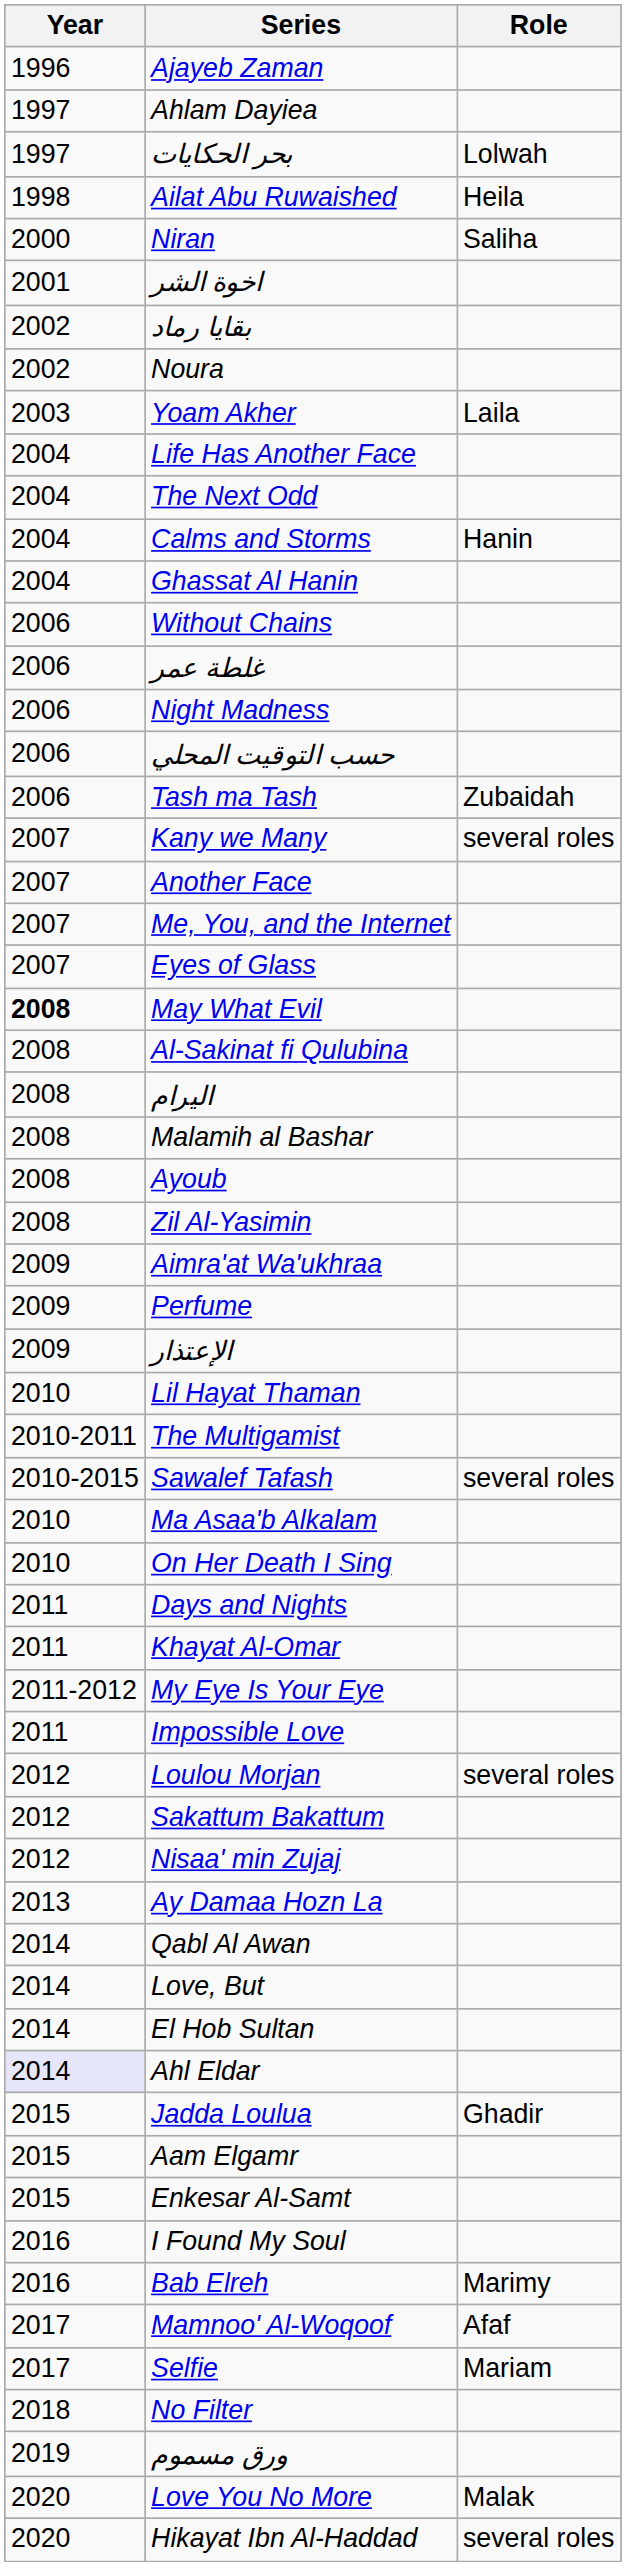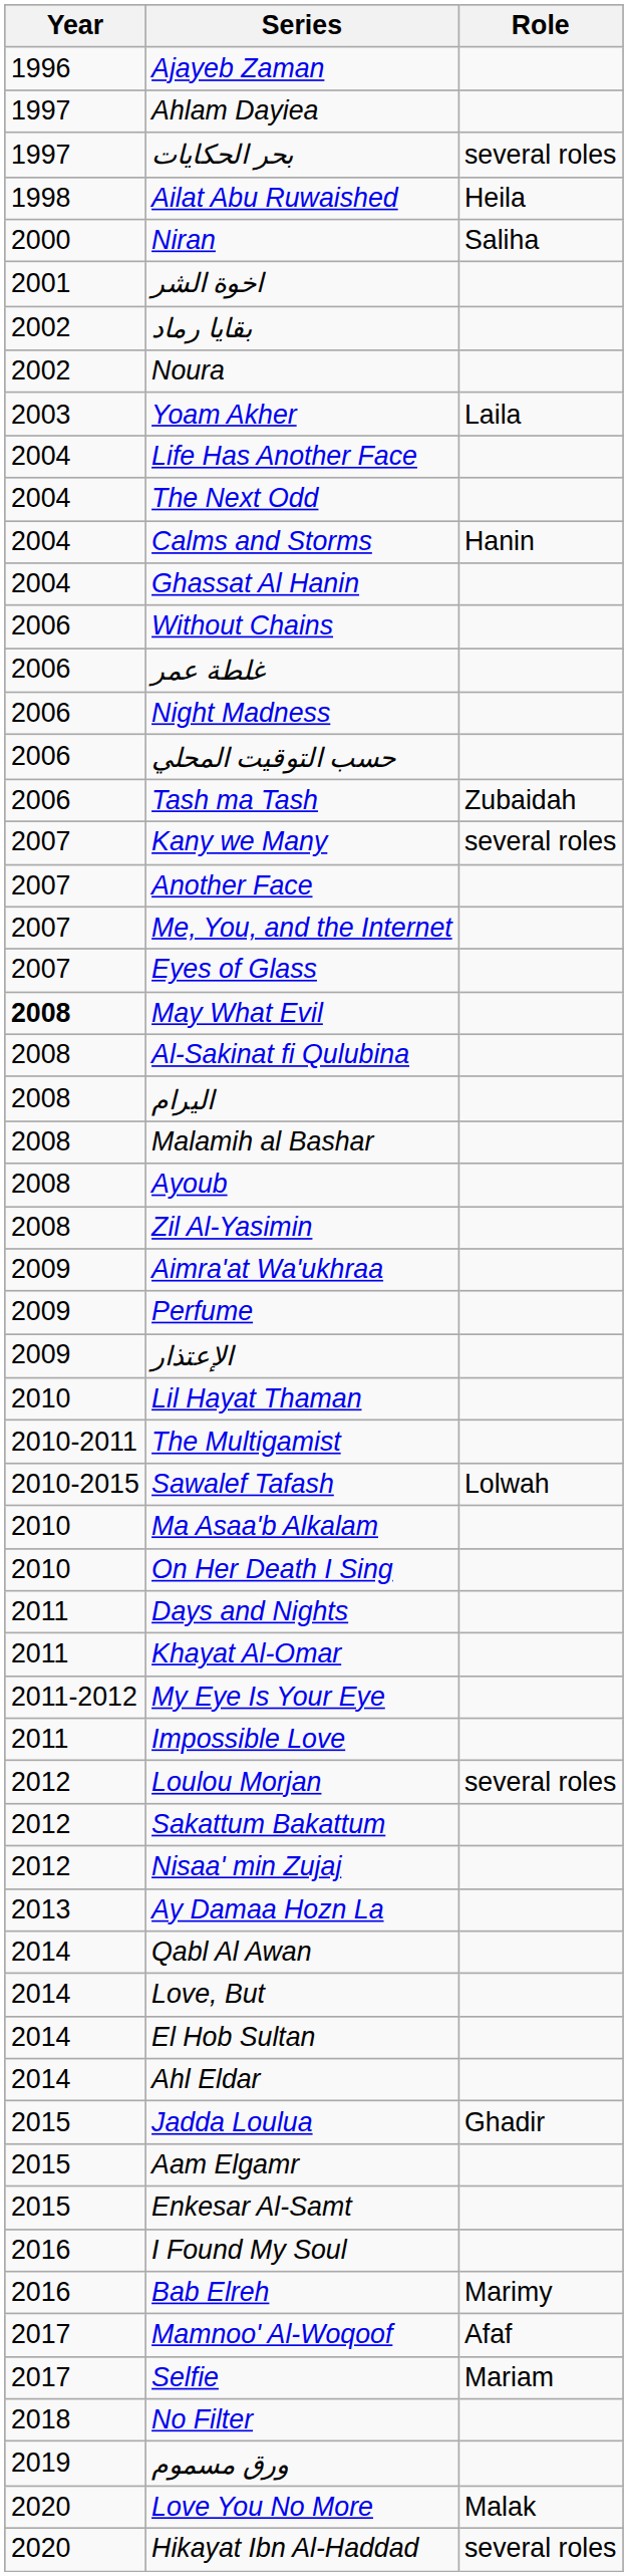 <table class="wikitable">
 <tr>
 <th>Year</th>
 <th>Series</th>
 <th>Role</th>
 </tr>
 <tr>
 <td>1996</td>
 <td><em><a href='#'>Ajayeb Zaman</a></em></td>
 <td></td>
 </tr>
 <tr>
 <td>1997</td>
 <td><em>Ahlam Dayiea</em></td>
 <td></td>
 </tr>
 <tr>
 <td>1997</td>
 <td><em>بحر الحكايات</em></td>
-<td>Lolwah</td>
+<td>several roles</td>
 </tr>
 <tr>
 <td>1998</td>
 <td><em><a href='#'>Ailat Abu Ruwaished</a></em></td>
 <td>Heila</td>
 </tr>
 <tr>
 <td>2000</td>
 <td><em><a href='#'>Niran</a></em></td>
 <td>Saliha</td>
 </tr>
 <tr>
 <td>2001</td>
 <td><em>اخوة الشر</em></td>
 <td></td>
 </tr>
 <tr>
 <td>2002</td>
 <td><em>بقايا رماد</em></td>
 <td></td>
 </tr>
 <tr>
 <td>2002</td>
 <td><em>Noura</em></td>
 <td></td>
 </tr>
 <tr>
 <td>2003</td>
 <td><em><a href='#'>Yoam Akher</a></em></td>
 <td>Laila</td>
 </tr>
 <tr>
 <td>2004</td>
 <td><em><a href='#'>Life Has Another Face</a></em></td>
 <td></td>
 </tr>
 <tr>
 <td>2004</td>
 <td><em><a href='#'>The Next Odd</a></em></td>
 <td></td>
 </tr>
 <tr>
 <td>2004</td>
 <td><em><a href='#'>Calms and Storms</a></em></td>
 <td>Hanin</td>
 </tr>
 <tr>
 <td>2004</td>
 <td><em><a href='#'>Ghassat Al Hanin</a></em></td>
 <td></td>
 </tr>
 <tr>
 <td>2006</td>
 <td><em><a href='#'>Without Chains</a></em></td>
 <td></td>
 </tr>
 <tr>
 <td>2006</td>
 <td><em>غلطة عمر</em></td>
 <td></td>
 </tr>
 <tr>
 <td>2006</td>
 <td><em><a href='#'>Night Madness</a></em></td>
 <td></td>
 </tr>
 <tr>
 <td>2006</td>
 <td><em>حسب التوقيت المحلي</em></td>
 <td></td>
 </tr>
 <tr>
 <td>2006</td>
 <td><em><a href='#'>Tash ma Tash</a></em></td>
 <td>Zubaidah</td>
 </tr>
 <tr>
 <td>2007</td>
 <td><em><a href='#'>Kany we Many</a></em></td>
 <td>several roles</td>
 </tr>
 <tr>
 <td>2007</td>
 <td><em><a href='#'>Another Face</a></em></td>
 <td></td>
 </tr>
 <tr>
 <td>2007</td>
 <td><em><a href='#'>Me, You, and the Internet</a></em></td>
 <td></td>
 </tr>
 <tr>
 <td>2007</td>
 <td><em><a href='#'>Eyes of Glass</a></em></td>
 <td></td>
 </tr>
 <tr>
 <td><strong>2008</strong></td>
 <td><em><a href='#'>May What Evil</a></em></td>
 <td></td>
 </tr>
 <tr>
 <td>2008</td>
 <td><em><a href='#'>Al-Sakinat fi Qulubina</a></em></td>
 <td></td>
 </tr>
 <tr>
 <td>2008</td>
 <td><em>اليرام</em></td>
 <td></td>
 </tr>
 <tr>
 <td>2008</td>
 <td><em>Malamih al Bashar</em></td>
 <td></td>
 </tr>
 <tr>
 <td>2008</td>
 <td><em><a href='#'>Ayoub</a></em></td>
 <td></td>
 </tr>
 <tr>
 <td>2008</td>
 <td><em><a href='#'>Zil Al-Yasimin</a></em></td>
 <td></td>
 </tr>
 <tr>
 <td>2009</td>
 <td><em><a href='#'>Aimra'at Wa'ukhraa</a></em></td>
 <td></td>
 </tr>
 <tr>
 <td>2009</td>
 <td><em><a href='#'>Perfume</a></em></td>
 <td></td>
 </tr>
 <tr>
 <td>2009</td>
 <td><em>الإعتذار</em></td>
 <td></td>
 </tr>
 <tr>
 <td>2010</td>
 <td><em><a href='#'>Lil Hayat Thaman</a></em></td>
 <td></td>
 </tr>
 <tr>
 <td>2010-2011</td>
 <td><em><a href='#'>The Multigamist</a></em></td>
 <td></td>
 </tr>
 <tr>
 <td>2010-2015</td>
 <td><em><a href='#'>Sawalef Tafash</a></em></td>
-<td>several roles</td>
+<td>Lolwah</td>
 </tr>
 <tr>
 <td>2010</td>
 <td><em><a href='#'>Ma Asaa'b Alkalam</a></em></td>
 <td></td>
 </tr>
 <tr>
 <td>2010</td>
 <td><em><a href='#'>On Her Death I Sing</a></em></td>
 <td></td>
 </tr>
 <tr>
 <td>2011</td>
 <td><em><a href='#'>Days and Nights</a></em></td>
 <td></td>
 </tr>
 <tr>
 <td>2011</td>
 <td><em><a href='#'>Khayat Al-Omar</a></em></td>
 <td></td>
 </tr>
 <tr>
 <td>2011-2012</td>
 <td><em><a href='#'>My Eye Is Your Eye</a></em></td>
 <td></td>
 </tr>
 <tr>
 <td>2011</td>
 <td><em><a href='#'>Impossible Love</a></em></td>
 <td></td>
 </tr>
 <tr>
 <td>2012</td>
 <td><em><a href='#'>Loulou Morjan</a></em></td>
 <td>several roles</td>
 </tr>
 <tr>
 <td>2012</td>
 <td><em><a href='#'>Sakattum Bakattum</a></em></td>
 <td></td>
 </tr>
 <tr>
 <td>2012</td>
 <td><em><a href='#'>Nisaa' min Zujaj</a></em></td>
 <td></td>
 </tr>
 <tr>
 <td>2013</td>
 <td><em><a href='#'>Ay Damaa Hozn La</a></em></td>
 <td></td>
 </tr>
 <tr>
 <td>2014</td>
 <td><em>Qabl Al Awan</em></td>
 <td></td>
 </tr>
 <tr>
 <td>2014</td>
 <td><em>Love, But</em></td>
 <td></td>
 </tr>
 <tr>
 <td>2014</td>
 <td><em>El Hob Sultan</em></td>
 <td></td>
 </tr>
 <tr>
-<td style="background: lavender;">2014</td>
+<td>2014</td>
 <td><em>Ahl Eldar</em></td>
 <td></td>
 </tr>
 <tr>
 <td>2015</td>
 <td><em><a href='#'>Jadda Loulua</a></em></td>
 <td>Ghadir</td>
 </tr>
 <tr>
 <td>2015</td>
 <td><em>Aam Elgamr</em></td>
 <td></td>
 </tr>
 <tr>
 <td>2015</td>
 <td><em>Enkesar Al-Samt</em></td>
 <td></td>
 </tr>
 <tr>
 <td>2016</td>
 <td><em>I Found My Soul</em></td>
 <td></td>
 </tr>
 <tr>
 <td>2016</td>
 <td><em><a href='#'>Bab Elreh</a></em></td>
 <td>Marimy</td>
 </tr>
 <tr>
 <td>2017</td>
 <td><em><a href='#'>Mamnoo' Al-Woqoof</a></em></td>
 <td>Afaf</td>
 </tr>
 <tr>
 <td>2017</td>
 <td><em><a href='#'>Selfie</a></em></td>
 <td>Mariam</td>
 </tr>
 <tr>
 <td>2018</td>
 <td><em><a href='#'>No Filter</a></em></td>
 <td></td>
 </tr>
 <tr>
 <td>2019</td>
 <td><em>ورق مسموم</em></td>
 <td></td>
 </tr>
 <tr>
 <td>2020</td>
 <td><em><a href='#'>Love You No More</a></em></td>
 <td>Malak</td>
 </tr>
 <tr>
 <td>2020</td>
 <td><em>Hikayat Ibn Al-Haddad</em></td>
 <td>several roles</td>
 </tr>
 </table>
